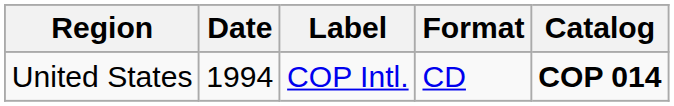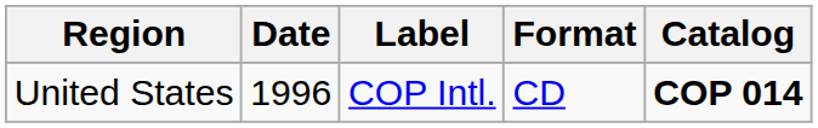 <table class="wikitable">
 <tr>
 <th>Region</th>
 <th>Date</th>
 <th>Label</th>
 <th>Format</th>
 <th>Catalog</th>
 </tr>
 <tr>
 <td>United States</td>
-<td>1994</td>
+<td>1996</td>
 <td><a href='#'>COP Intl.</a></td>
 <td><a href='#'>CD</a></td>
 <td><strong>COP 014</strong></td>
 </tr>
 </table>
